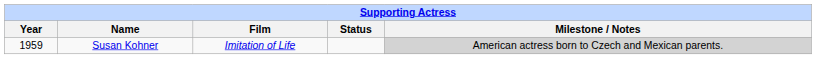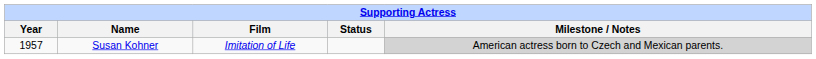 <table class="wikitable" style="text-align: center">
 <tr ---- bgcolor="#bfd7ff">
 <td colspan=5 align=center><strong><a href='#'>Supporting Actress</a></strong></td>
 </tr>
 <tr ---- bgcolor="#ebf5ff">
 <th width="75">Year</th>
 <th width="200">Name</th>
 <th width="200">Film</th>
 <th width="80">Status</th>
 <th width="650">Milestone / Notes</th>
 </tr>
 <tr>
-<td>1959</td>
+<td>1957</td>
 <td><a href='#'>Susan Kohner</a></td>
 <td><em><a href='#'>Imitation of Life</a></em></td>
 <td></td>
 <td style="background: lightgrey;">American actress born to Czech and Mexican parents.</td>
 </tr>
 </table>
